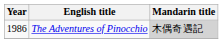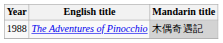 <table class="wikitable sortable">
 <tr>
 <th>Year</th>
 <th>English title</th>
 <th>Mandarin title</th>
 </tr>
 <tr>
-<td>1986</td>
+<td>1988</td>
 <td><em><a href='#'>The Adventures of Pinocchio</a></em></td>
 <td style="background: lightgrey;">木偶奇遇記</td>
 </tr>
 <tr>
 </tr>
 </table>
